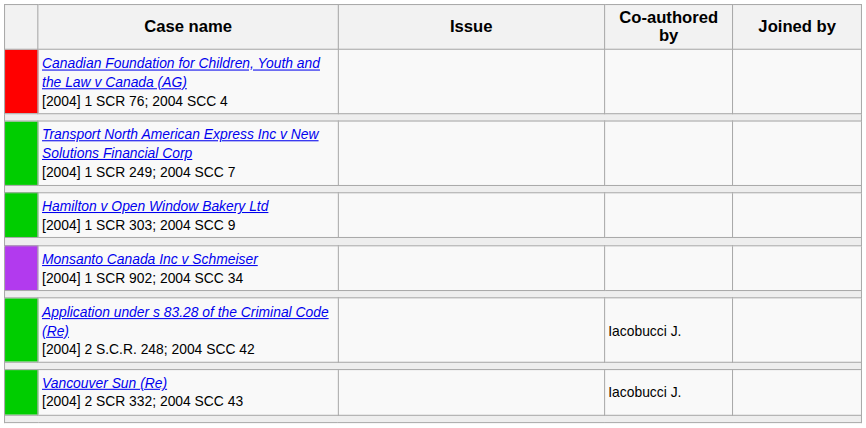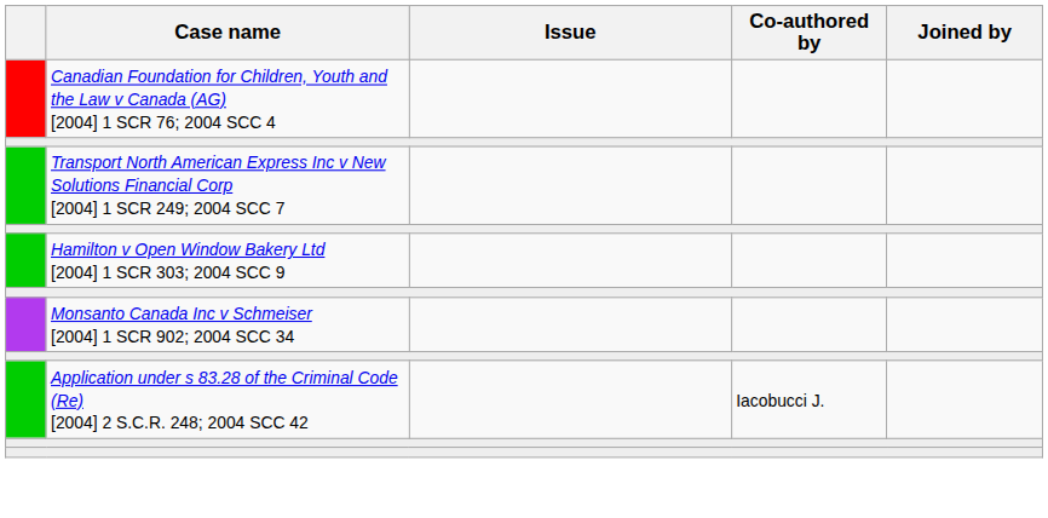 <table class="wikitable" width=825>
 <tr bgcolor="#CCCCCC">
 <th width=25px></th>
 <th width=35%>Case name</th>
 <th>Issue</th>
 <th width=15%>Co-authored by</th>
 <th width=15%>Joined by</th>
 </tr>
 <tr>
 <td bgcolor="red"></td>
 <td align=left valign=top><small><em><a href='#'>Canadian Foundation for Children, Youth and the Law v Canada (AG)</a></em><br> [2004] 1 SCR 76; 2004 SCC 4 </small></td>
 <td valign=top><small></small></td>
 <td><small></small></td>
 <td><small></small></td>
 </tr>
 <tr>
 <td bgcolor=#EEEEEE colspan=5 valign=top><small></small></td>
 </tr>
 <tr>
 <td bgcolor="00cd00"></td>
 <td align=left valign=top><small><em><a href='#'>Transport North American Express Inc v New Solutions Financial Corp</a></em><br> [2004] 1 SCR 249; 2004 SCC 7 </small></td>
 <td valign=top><small></small></td>
 <td><small></small></td>
 <td><small></small></td>
 </tr>
 <tr>
 <td bgcolor=#EEEEEE colspan=5 valign=top><small></small></td>
 </tr>
 <tr>
 <td bgcolor="00cd00"></td>
 <td align=left valign=top><small><em><a href='#'>Hamilton v Open Window Bakery Ltd</a></em><br> [2004] 1 SCR 303; 2004 SCC 9 </small></td>
 <td valign=top><small></small></td>
 <td><small></small></td>
 <td><small></small></td>
 </tr>
 <tr>
 <td bgcolor=#EEEEEE colspan=5 valign=top><small></small></td>
 </tr>
 <tr>
 <td bgcolor="B23AEE"></td>
 <td align=left valign=top><small><em><a href='#'>Monsanto Canada Inc v Schmeiser</a></em><br> [2004] 1 SCR 902; 2004 SCC 34 </small></td>
 <td valign=top><small></small></td>
 <td><small></small></td>
 <td><small></small></td>
 </tr>
 <tr>
 <td bgcolor=#EEEEEE colspan=5 valign=top><small></small></td>
 </tr>
 <tr>
 <td bgcolor="00cd00"></td>
 <td align=left valign=top><small><em><a href='#'>Application under s 83.28 of the Criminal Code (Re)</a></em><br> [2004] 2 S.C.R. 248; 2004 SCC 42 </small></td>
 <td valign=top><small></small></td>
 <td><small> Iacobucci J.</small></td>
 <td><small></small></td>
 </tr>
 <tr>
 <td bgcolor=#EEEEEE colspan=5 valign=top><small></small></td>
 </tr>
 <tr>
-<td bgcolor="00cd00"></td>
-<td align=left valign=top><small><em><a href='#'>Vancouver Sun (Re)</a></em><br> [2004] 2 SCR 332; 2004 SCC 43 </small></td>
-<td valign=top><small></small></td>
-<td><small> Iacobucci J.</small></td>
-<td><small></small></td>
-</tr>
-<tr>
 <td bgcolor=#EEEEEE colspan=5 valign=top><small></small></td>
 </tr>
 </table>
